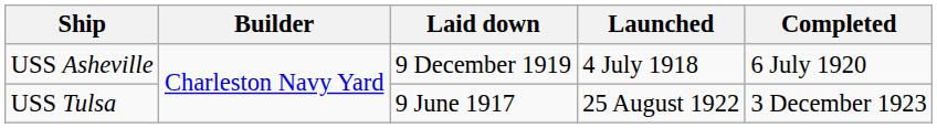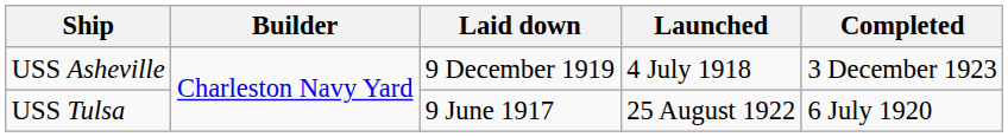 <table class="wikitable" border="1">
 <tr>
 <th>Ship</th>
 <th>Builder</th>
 <th>Laid down</th>
 <th>Launched</th>
 <th>Completed</th>
 </tr>
 <tr>
 <td>USS <em>Asheville</em></td>
 <td rowspan=2><a href='#'>Charleston Navy Yard</a></td>
 <td>9 December 1919</td>
 <td>4 July 1918</td>
-<td>6 July 1920</td>
+<td>3 December 1923</td>
 </tr>
 <tr>
 <td>USS <em>Tulsa</em></td>
 <td>9 June 1917</td>
 <td>25 August 1922</td>
-<td>3 December 1923</td>
+<td>6 July 1920</td>
 </tr>
 </table>
